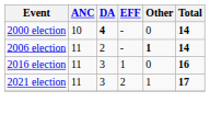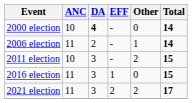 <table class="wikitable">
 <tr>
 <th>Event</th>
 <th><a href='#'>ANC</a></th>
 <th><a href='#'>DA</a></th>
 <th><a href='#'>EFF</a></th>
 <th>Other</th>
 <th>Total</th>
 </tr>
 <tr>
 <td><a href='#'>2000 election</a></td>
 <td>10</td>
 <td><strong>4</strong></td>
 <td>-</td>
 <td>0</td>
 <td><strong>14</strong></td>
 </tr>
 <tr>
 <td><a href='#'>2006 election</a></td>
 <td>11</td>
 <td>2</td>
 <td>-</td>
-<td><strong>1</strong></td>
+<td>1</td>
 <td><strong>14</strong></td>
+</tr>
+<tr>
+<td><a href='#'>2011 election</a></td>
+<td>10</td>
+<td>3</td>
+<td>-</td>
+<td>2</td>
+<td><strong>15</strong></td>
 </tr>
 <tr>
 <td><a href='#'>2016 election</a></td>
 <td>11</td>
 <td>3</td>
 <td>1</td>
 <td>0</td>
-<td><strong>16</strong></td>
+<td><strong>15</strong></td>
 </tr>
 <tr>
 <td><a href='#'>2021 election</a></td>
 <td>11</td>
 <td>3</td>
 <td>2</td>
-<td>1</td>
+<td>2</td>
 <td><strong>17</strong></td>
 </tr>
 <tr>
 </tr>
 </table>
